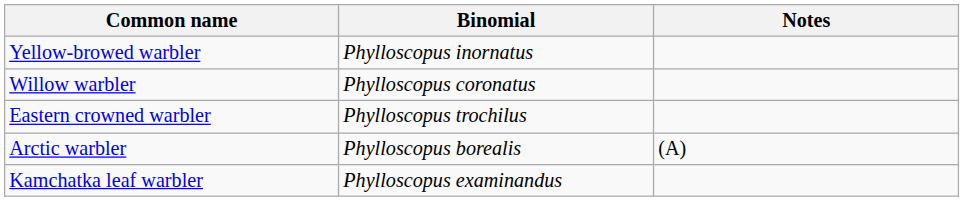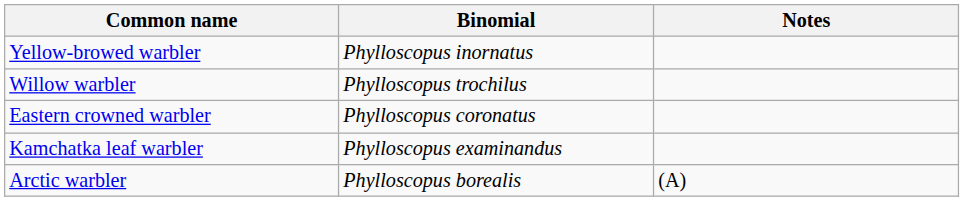 <table style="width:60%;" class="wikitable">
 <tr>
 <th width=35%>Common name</th>
 <th width=33%>Binomial</th>
 <th width=32%>Notes</th>
 </tr>
 <tr>
 <td><a href='#'>Yellow-browed warbler</a></td>
 <td><em>Phylloscopus inornatus</em></td>
 <td></td>
 </tr>
 <tr>
 <td><a href='#'>Willow warbler</a></td>
+<td><em>Phylloscopus trochilus</em></td>
+<td></td>
+</tr>
+<tr>
+<td><a href='#'>Eastern crowned warbler</a></td>
 <td><em>Phylloscopus coronatus</em></td>
 <td></td>
 </tr>
 <tr>
-<td><a href='#'>Eastern crowned warbler</a></td>
-<td><em>Phylloscopus trochilus</em></td>
+<td><a href='#'>Kamchatka leaf warbler</a></td>
+<td><em>Phylloscopus examinandus</em></td>
 <td></td>
 </tr>
 <tr>
 <td><a href='#'>Arctic warbler</a></td>
 <td><em>Phylloscopus borealis</em></td>
 <td>(A)</td>
 </tr>
-<tr>
-<td><a href='#'>Kamchatka leaf warbler</a></td>
-<td><em>Phylloscopus examinandus</em></td>
-<td></td>
-</tr>
 </table>
